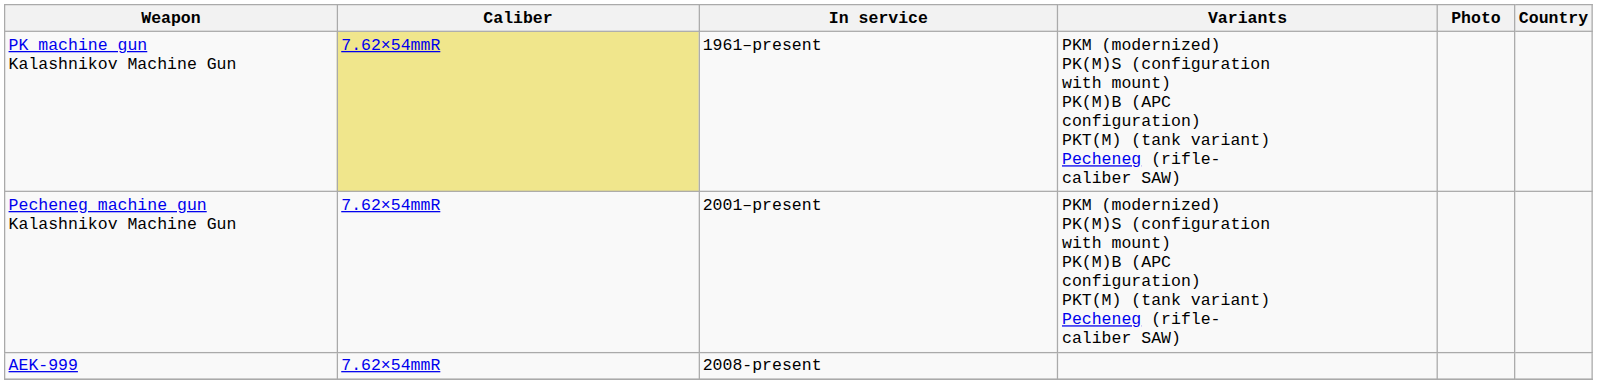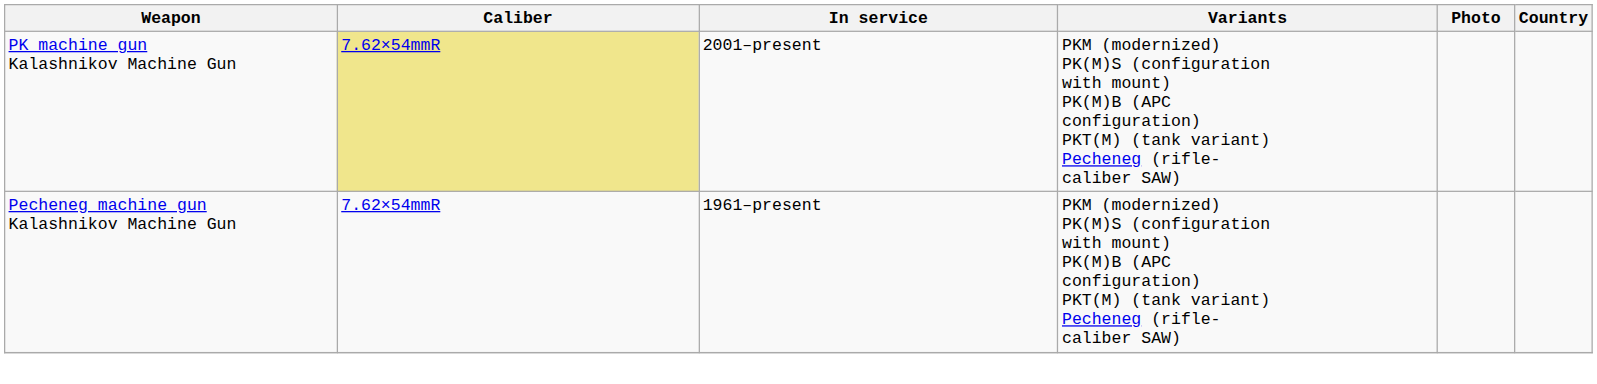 <table class="wikitable">
 <tr>
 <th style="width:22%;", align=left>Weapon</th>
 <th style="width:24%;", align=left>Caliber</th>
 <th style="width:24%;", align=left>In service</th>
 <th style="width:25%;", align=left>Variants</th>
 <th style="width:29%;">Photo</th>
 <th style="width:16%;", align=left>Country</th>
 </tr>
 <tr>
 <td align=left, valign=top><a href='#'>PK machine gun</a><br>Kalashnikov Machine Gun</td>
 <td align=left, valign=top style="background: khaki;"><a href='#'>7.62×54mmR</a></td>
-<td align=left, valign=top>1961–present</td>
+<td align=left, valign=top>2001–present</td>
 <td align=left, valign=top>PKM (modernized)<br>PK(M)S (configuration<br>with mount)<br>PK(M)B (APC<br>configuration)<br>PKT(M) (tank variant)<br><a href='#'>Pecheneg</a> (rifle-<br>caliber SAW)</td>
 <td align=center, valign=top></td>
 <td></td>
 </tr>
 <tr>
 <td align=left, valign=top><a href='#'>Pecheneg machine gun</a><br>Kalashnikov Machine Gun</td>
 <td align=left, valign=top><a href='#'>7.62×54mmR</a></td>
-<td align=left, valign=top>2001–present</td>
+<td align=left, valign=top>1961–present</td>
 <td align=left, valign=top>PKM (modernized)<br>PK(M)S (configuration<br>with mount)<br>PK(M)B (APC<br>configuration)<br>PKT(M) (tank variant)<br><a href='#'>Pecheneg</a> (rifle-<br>caliber SAW)</td>
 <td align=center, valign=top></td>
 <td></td>
 </tr>
 <tr>
-<td><a href='#'>AEK-999</a></td>
-<td><a href='#'>7.62×54mmR</a></td>
-<td>2008-present</td>
-<td></td>
-<td></td>
-<td></td>
-</tr>
-<tr>
 </tr>
 </table>
